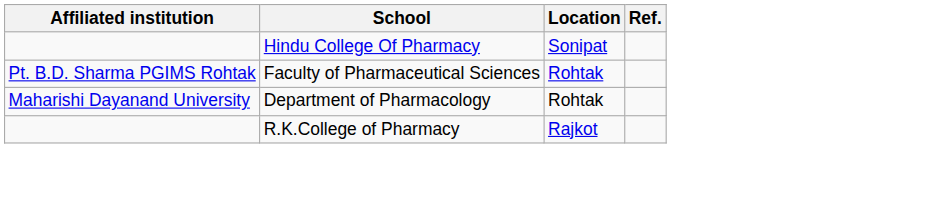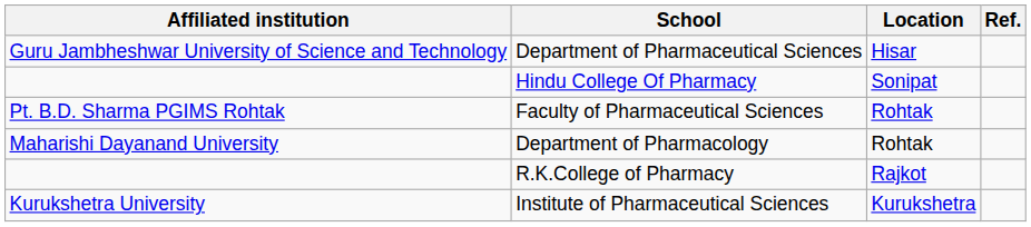 <table class="wikitable sortable">
 <tr>
 <th>Affiliated institution</th>
 <th>School</th>
 <th>Location</th>
 <th>Ref.</th>
+</tr>
+<tr>
+<td><a href='#'>Guru Jambheshwar University of Science and Technology</a></td>
+<td>Department of Pharmaceutical Sciences</td>
+<td><a href='#'>Hisar</a></td>
+<td></td>
 </tr>
 <tr>
 <td></td>
 <td><a href='#'>Hindu College Of Pharmacy</a></td>
 <td><a href='#'>Sonipat</a></td>
 <td></td>
 </tr>
 <tr>
 <td><a href='#'>Pt. B.D. Sharma PGIMS Rohtak</a></td>
 <td>Faculty of Pharmaceutical Sciences</td>
 <td><a href='#'>Rohtak</a></td>
 <td></td>
 </tr>
 <tr>
 <td><a href='#'>Maharishi Dayanand University</a></td>
 <td>Department of Pharmacology</td>
 <td>Rohtak</td>
 <td></td>
 </tr>
 <tr>
 <td></td>
 <td>R.K.College of Pharmacy</td>
 <td><a href='#'>Rajkot</a></td>
 <td></td>
 </tr>
+<tr>
+<td><a href='#'>Kurukshetra University</a></td>
+<td>Institute of Pharmaceutical Sciences</td>
+<td><a href='#'>Kurukshetra</a></td>
+<td></td>
+</tr>
 </table>
